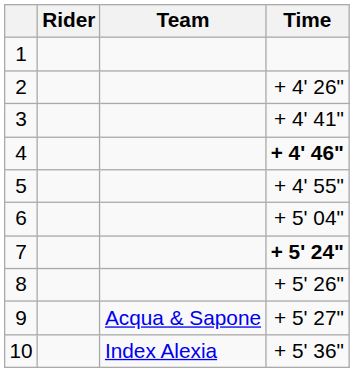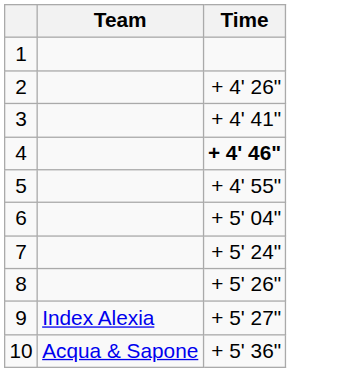 <table class="wikitable">
 <tr>
 <th></th>
-<th>Rider</th>
 <th>Team</th>
 <th>Time</th>
 </tr>
 <tr>
 <td style="text-align:center;">1</td>
-<td> </td>
 <td></td>
 <td align=right></td>
 </tr>
 <tr>
 <td style="text-align:center;">2</td>
 <td></td>
-<td></td>
 <td align=right>+ 4' 26"</td>
 </tr>
 <tr>
 <td style="text-align:center;">3</td>
-<td></td>
 <td></td>
 <td align=right>+ 4' 41"</td>
 </tr>
 <tr>
 <td style="text-align:center;">4</td>
 <td></td>
-<td></td>
 <td align=right><strong>+ 4' 46"</strong></td>
 </tr>
 <tr>
 <td style="text-align:center;">5</td>
-<td></td>
 <td></td>
 <td align=right>+ 4' 55"</td>
 </tr>
 <tr>
 <td style="text-align:center;">6</td>
 <td></td>
-<td></td>
 <td align=right>+ 5' 04"</td>
 </tr>
 <tr>
 <td style="text-align:center;">7</td>
 <td></td>
-<td></td>
-<td align=right><strong>+ 5' 24"</strong></td>
+<td align=right>+ 5' 24"</td>
 </tr>
 <tr>
 <td style="text-align:center;">8</td>
-<td></td>
 <td></td>
 <td align=right>+ 5' 26"</td>
 </tr>
 <tr>
 <td style="text-align:center;">9</td>
-<td> </td>
-<td><a href='#'>Acqua & Sapone</a></td>
+<td><a href='#'>Index Alexia</a></td>
 <td align=right>+ 5' 27"</td>
 </tr>
 <tr>
 <td style="text-align:center;">10</td>
-<td> </td>
-<td><a href='#'>Index Alexia</a></td>
+<td><a href='#'>Acqua & Sapone</a></td>
 <td align=right>+ 5' 36"</td>
 </tr>
 </table>
